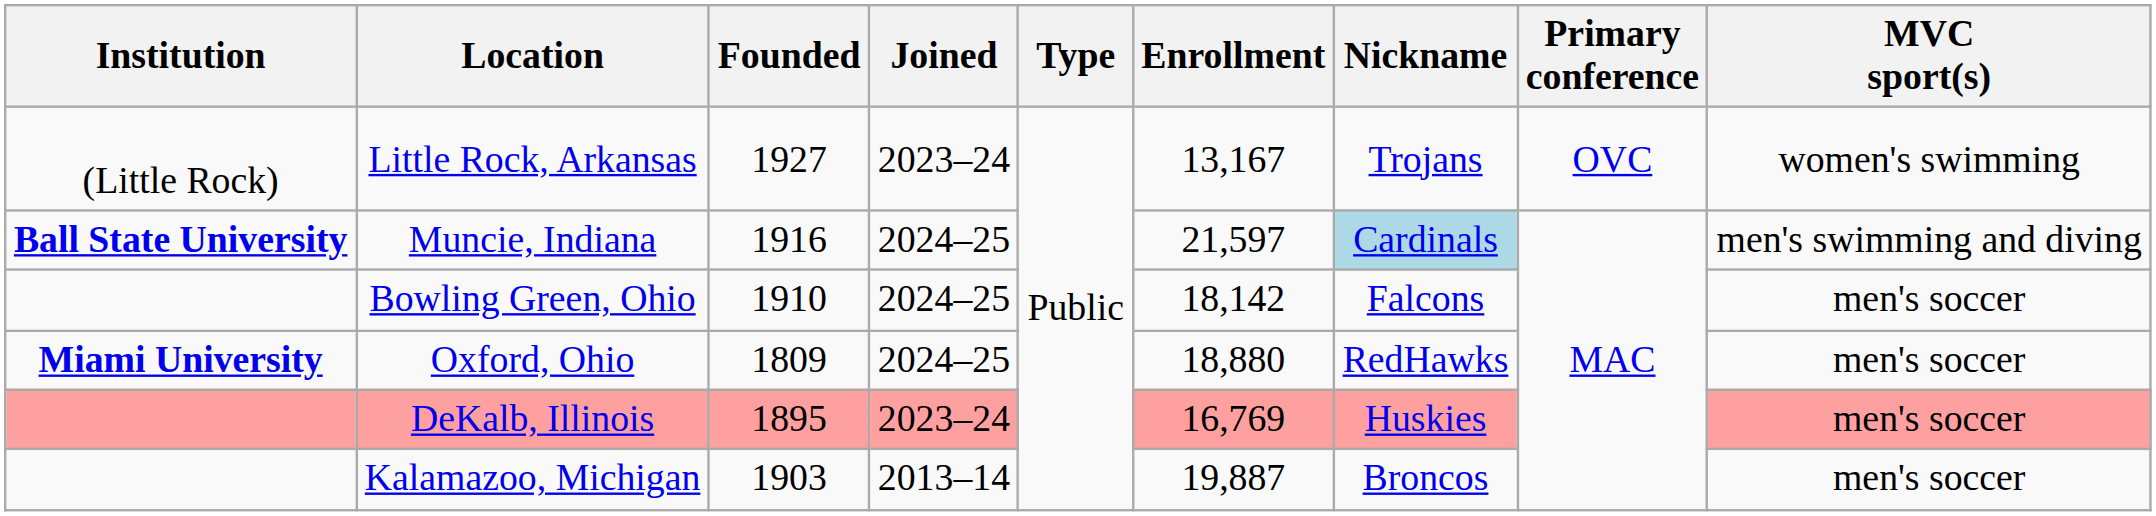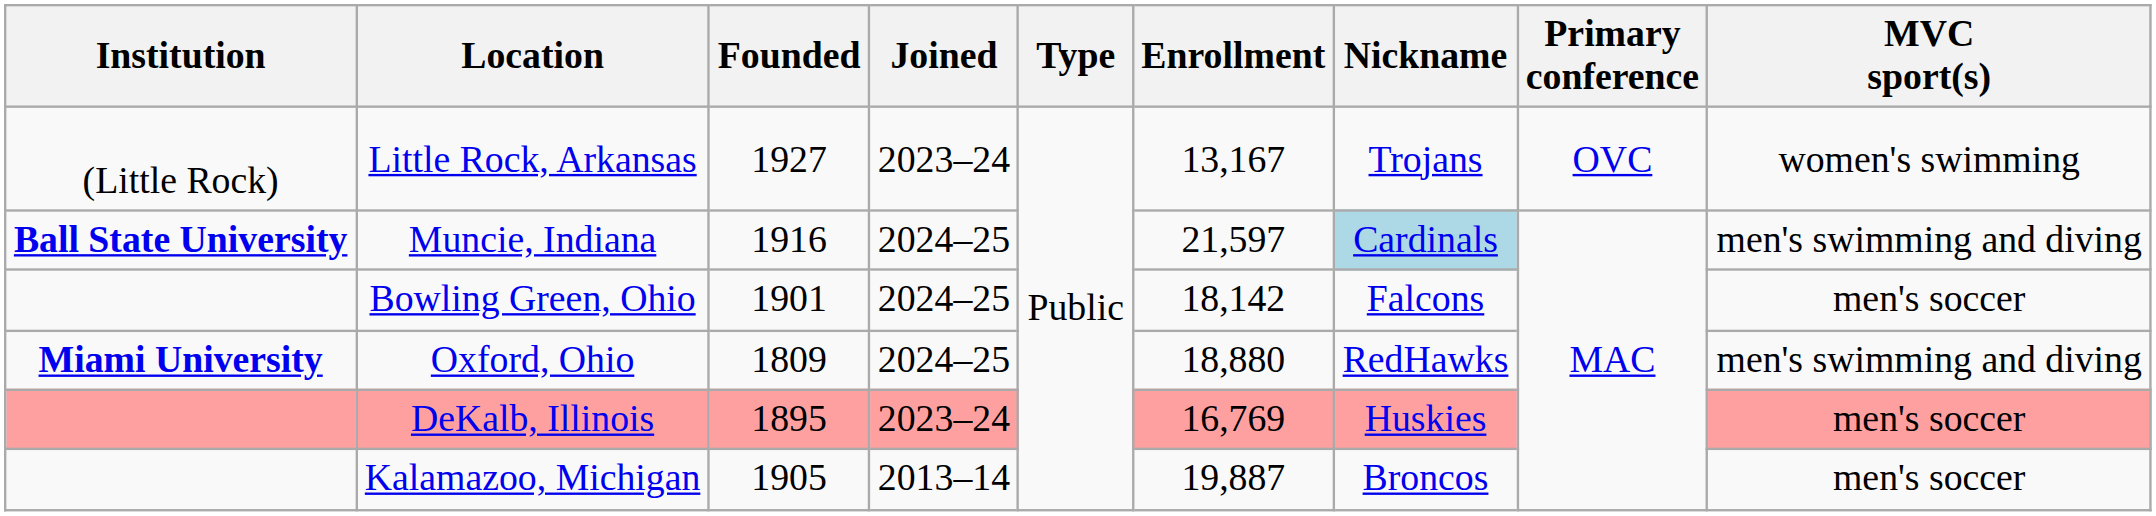 <table class="wikitable sortable" style="text-align:center">
 <tr>
 <th>Institution</th>
 <th>Location</th>
 <th>Founded</th>
 <th>Joined</th>
 <th>Type</th>
 <th>Enrollment</th>
 <th>Nickname</th>
 <th>Primary<br>conference</th>
 <th>MVC<br>sport(s)</th>
 </tr>
 <tr>
 <td><br>(Little Rock)</td>
 <td><a href='#'>Little Rock, Arkansas</a></td>
 <td>1927</td>
 <td>2023–24</td>
 <td rowspan="6">Public</td>
 <td>13,167</td>
 <td><a href='#'>Trojans</a></td>
 <td><a href='#'>OVC</a></td>
 <td>women's swimming</td>
 </tr>
 <tr>
 <td><strong><a href='#'>Ball State University</a></strong></td>
 <td><a href='#'>Muncie, Indiana</a></td>
 <td>1916</td>
 <td>2024–25</td>
 <td>21,597</td>
 <td style="background: lightblue;"><a href='#'>Cardinals</a></td>
 <td rowspan="5"><a href='#'>MAC</a></td>
 <td>men's swimming and diving</td>
 </tr>
 <tr>
 <td></td>
 <td><a href='#'>Bowling Green, Ohio</a></td>
-<td>1910</td>
+<td>1901</td>
 <td>2024–25</td>
 <td>18,142</td>
 <td><a href='#'>Falcons</a></td>
 <td>men's soccer</td>
 </tr>
 <tr>
 <td><strong><a href='#'>Miami University</a></strong></td>
 <td><a href='#'>Oxford, Ohio</a></td>
 <td>1809</td>
 <td>2024–25</td>
 <td>18,880</td>
 <td><a href='#'>RedHawks</a></td>
-<td>men's soccer</td>
+<td>men's swimming and diving</td>
 </tr>
 <tr bgcolor=#ffa0a0>
 <td></td>
 <td><a href='#'>DeKalb, Illinois</a></td>
 <td>1895</td>
 <td>2023–24</td>
 <td>16,769</td>
 <td><a href='#'>Huskies</a></td>
 <td>men's soccer</td>
 </tr>
 <tr>
 <td></td>
 <td><a href='#'>Kalamazoo, Michigan</a></td>
-<td>1903</td>
+<td>1905</td>
 <td>2013–14</td>
 <td>19,887</td>
 <td><a href='#'>Broncos</a></td>
 <td>men's soccer</td>
 </tr>
 </table>
